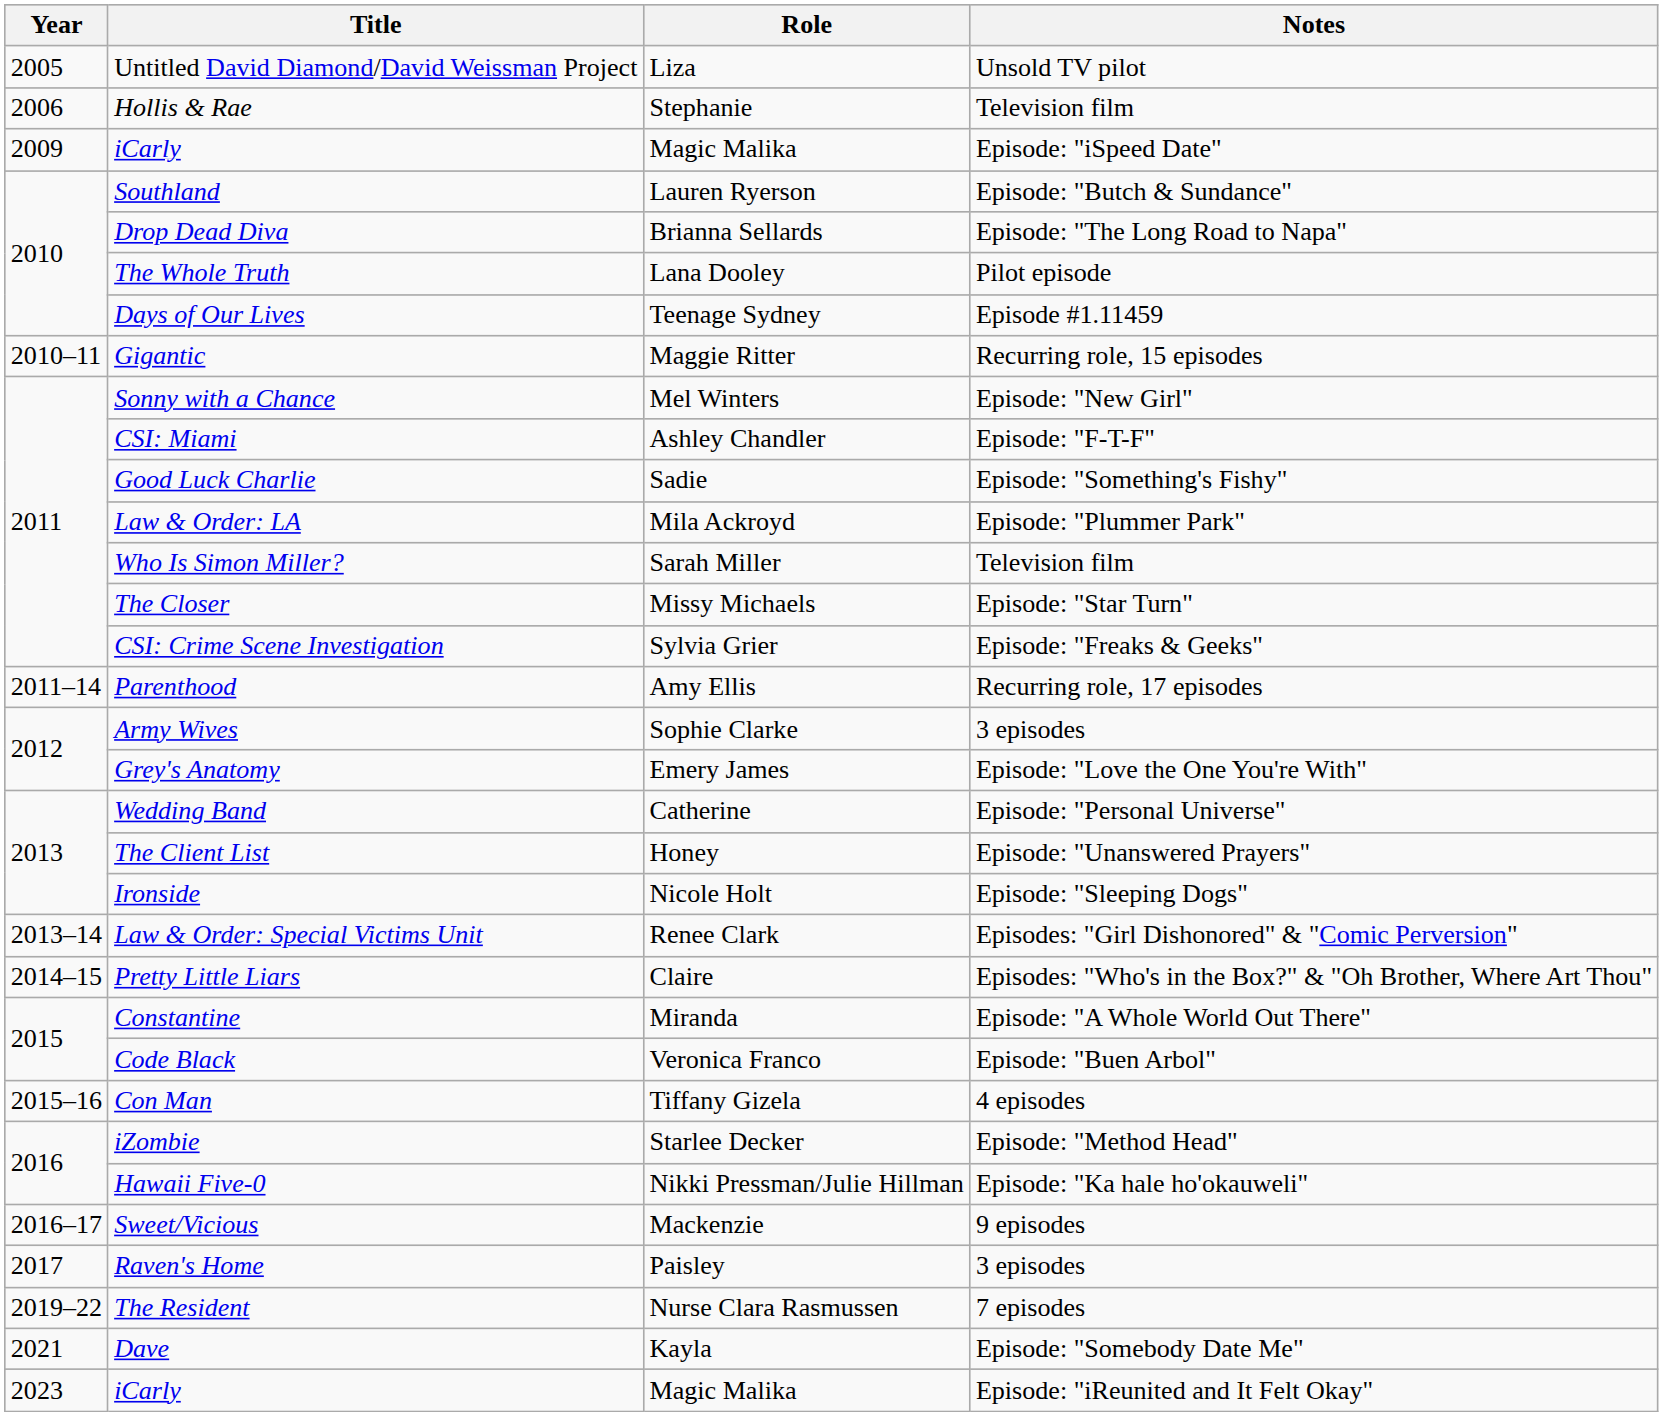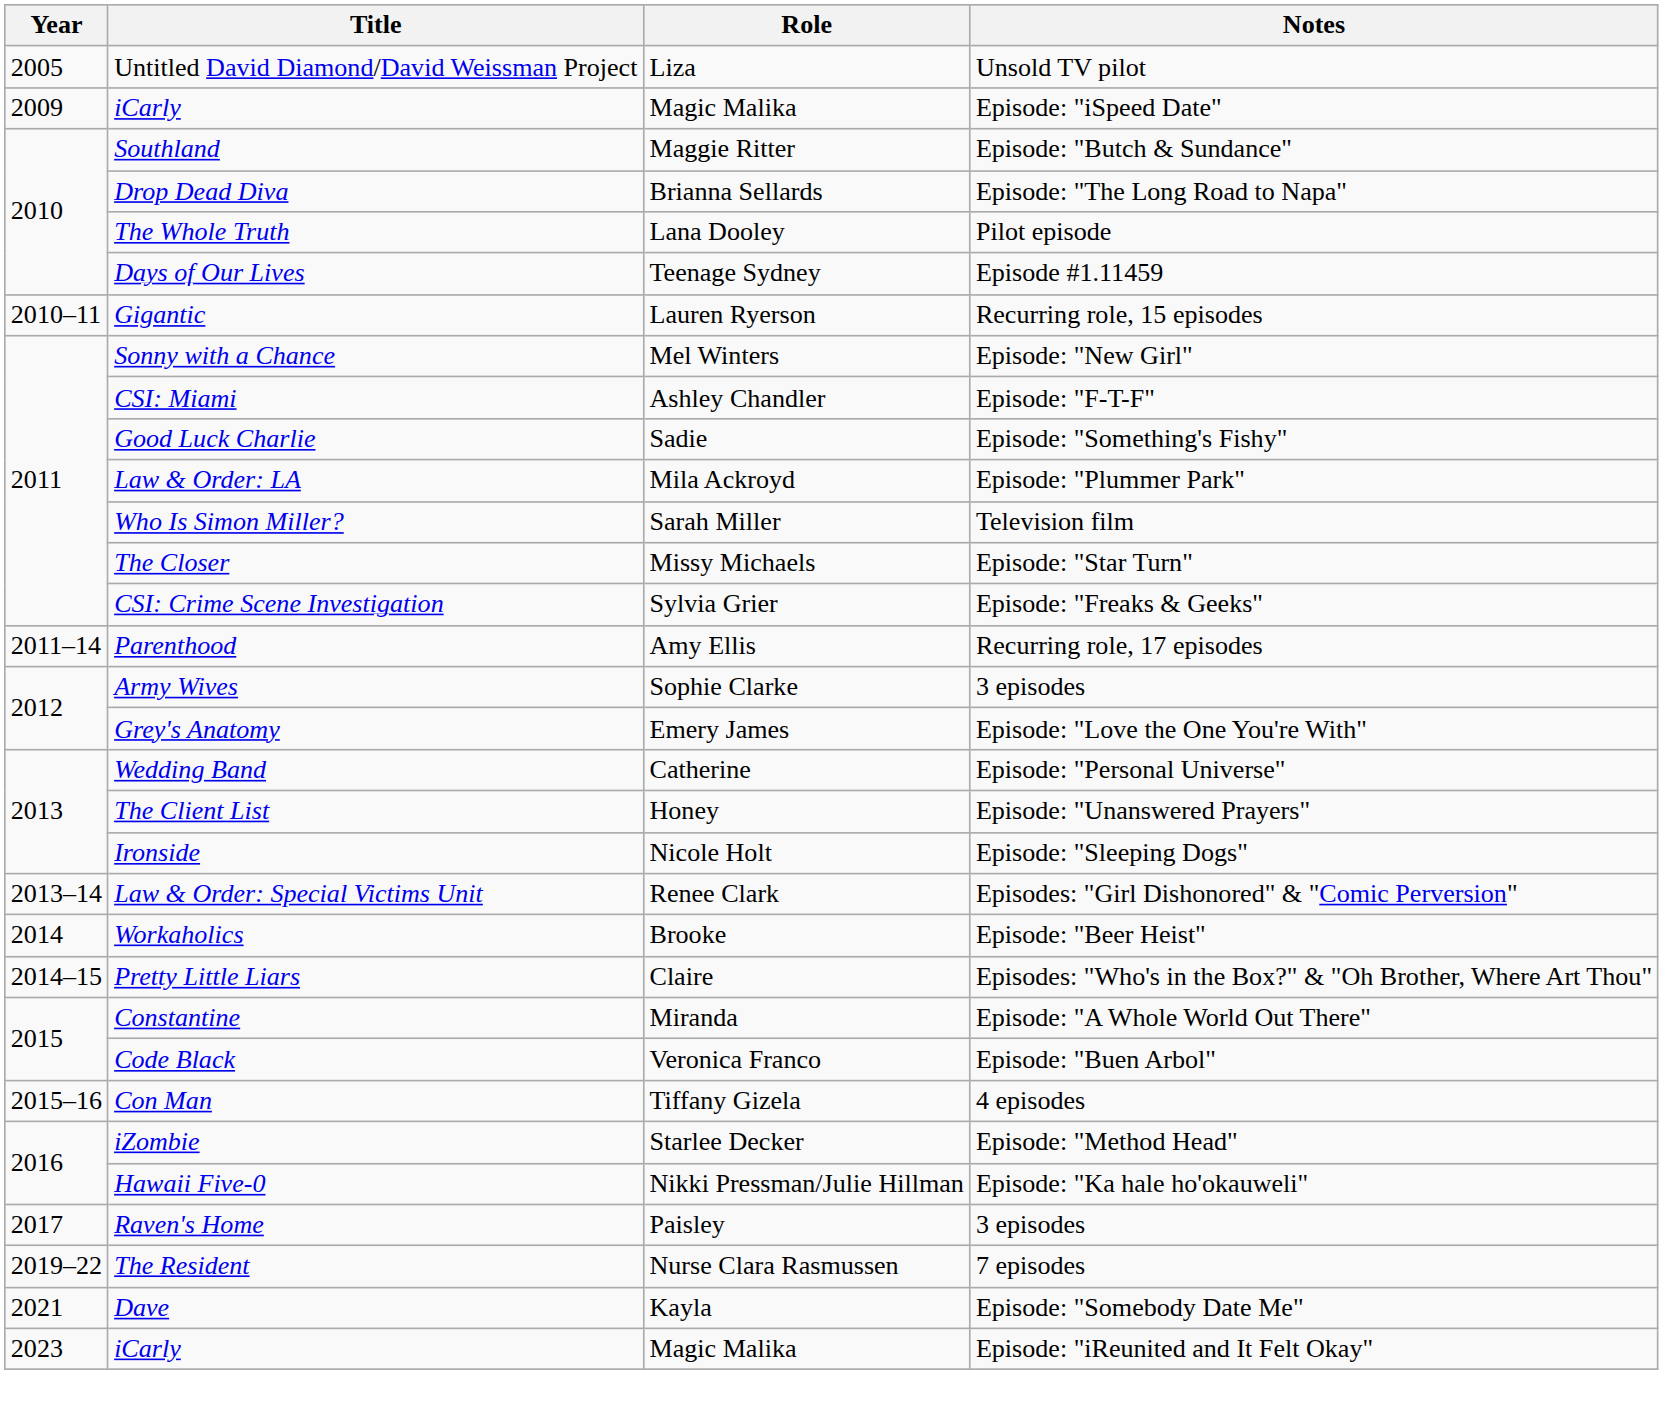 <table class="wikitable">
 <tr>
 <th>Year</th>
 <th>Title</th>
 <th>Role</th>
 <th>Notes</th>
 </tr>
 <tr>
 <td>2005</td>
 <td>Untitled <a href='#'>David Diamond</a>/<a href='#'>David Weissman</a> Project</td>
 <td>Liza</td>
 <td>Unsold TV pilot</td>
 </tr>
 <tr>
-<td>2006</td>
-<td><em>Hollis & Rae</em></td>
-<td>Stephanie</td>
-<td>Television film</td>
-</tr>
-<tr>
 <td>2009</td>
 <td><em><a href='#'>iCarly</a></em></td>
 <td>Magic Malika</td>
 <td>Episode: "iSpeed Date"</td>
 </tr>
 <tr>
 <td rowspan=4>2010</td>
 <td><em><a href='#'>Southland</a></em></td>
-<td>Lauren Ryerson</td>
+<td>Maggie Ritter</td>
 <td>Episode: "Butch & Sundance"</td>
 </tr>
 <tr>
 <td><em><a href='#'>Drop Dead Diva</a></em></td>
 <td>Brianna Sellards</td>
 <td>Episode: "The Long Road to Napa"</td>
 </tr>
 <tr>
 <td><em><a href='#'>The Whole Truth</a></em></td>
 <td>Lana Dooley</td>
 <td>Pilot episode</td>
 </tr>
 <tr>
 <td><em><a href='#'>Days of Our Lives</a></em></td>
 <td>Teenage Sydney</td>
 <td>Episode #1.11459</td>
 </tr>
 <tr>
 <td>2010–11</td>
 <td><em><a href='#'>Gigantic</a></em></td>
-<td>Maggie Ritter</td>
+<td>Lauren Ryerson</td>
 <td>Recurring role, 15 episodes</td>
 </tr>
 <tr>
 <td rowspan=7>2011</td>
 <td><em><a href='#'>Sonny with a Chance</a></em></td>
 <td>Mel Winters</td>
 <td>Episode: "New Girl"</td>
 </tr>
 <tr>
 <td><em><a href='#'>CSI: Miami</a></em></td>
 <td>Ashley Chandler</td>
 <td>Episode: "F-T-F"</td>
 </tr>
 <tr>
 <td><em><a href='#'>Good Luck Charlie</a></em></td>
 <td>Sadie</td>
 <td>Episode: "Something's Fishy"</td>
 </tr>
 <tr>
 <td><em><a href='#'>Law & Order: LA</a></em></td>
 <td>Mila Ackroyd</td>
 <td>Episode: "Plummer Park"</td>
 </tr>
 <tr>
 <td><em><a href='#'>Who Is Simon Miller?</a></em></td>
 <td>Sarah Miller</td>
 <td>Television film</td>
 </tr>
 <tr>
 <td><em><a href='#'>The Closer</a></em></td>
 <td>Missy Michaels</td>
 <td>Episode: "Star Turn"</td>
 </tr>
 <tr>
 <td><em><a href='#'>CSI: Crime Scene Investigation</a></em></td>
 <td>Sylvia Grier</td>
 <td>Episode: "Freaks & Geeks"</td>
 </tr>
 <tr>
 <td>2011–14</td>
 <td><em><a href='#'>Parenthood</a></em></td>
 <td>Amy Ellis</td>
 <td>Recurring role, 17 episodes</td>
 </tr>
 <tr>
 <td rowspan=2>2012</td>
 <td><em><a href='#'>Army Wives</a></em></td>
 <td>Sophie Clarke</td>
 <td>3 episodes</td>
 </tr>
 <tr>
 <td><em><a href='#'>Grey's Anatomy</a></em></td>
 <td>Emery James</td>
 <td>Episode: "Love the One You're With"</td>
 </tr>
 <tr>
 <td rowspan=3>2013</td>
 <td><em><a href='#'>Wedding Band</a></em></td>
 <td>Catherine</td>
 <td>Episode: "Personal Universe"</td>
 </tr>
 <tr>
 <td><em><a href='#'>The Client List</a></em></td>
 <td>Honey</td>
 <td>Episode: "Unanswered Prayers"</td>
 </tr>
 <tr>
 <td><em><a href='#'>Ironside</a></em></td>
 <td>Nicole Holt</td>
 <td>Episode: "Sleeping Dogs"</td>
 </tr>
 <tr>
 <td>2013–14</td>
 <td><em><a href='#'>Law & Order: Special Victims Unit</a></em></td>
 <td>Renee Clark</td>
 <td>Episodes: "Girl Dishonored" & "<a href='#'>Comic Perversion</a>"</td>
 </tr>
 <tr>
+<td>2014</td>
+<td><em><a href='#'>Workaholics</a></em></td>
+<td>Brooke</td>
+<td>Episode: "Beer Heist"</td>
+</tr>
+<tr>
 <td>2014–15</td>
 <td><em><a href='#'>Pretty Little Liars</a></em></td>
 <td>Claire</td>
 <td>Episodes: "Who's in the Box?" & "Oh Brother, Where Art Thou"</td>
 </tr>
 <tr>
 <td rowspan=2>2015</td>
 <td><em><a href='#'>Constantine</a></em></td>
 <td>Miranda</td>
 <td>Episode: "A Whole World Out There"</td>
 </tr>
 <tr>
 <td><em><a href='#'>Code Black</a></em></td>
 <td>Veronica Franco</td>
 <td>Episode: "Buen Arbol"</td>
 </tr>
 <tr>
 <td>2015–16</td>
 <td><em><a href='#'>Con Man</a></em></td>
 <td>Tiffany Gizela</td>
 <td>4 episodes</td>
 </tr>
 <tr>
 <td rowspan=2>2016</td>
 <td><em><a href='#'>iZombie</a></em></td>
 <td>Starlee Decker</td>
 <td>Episode: "Method Head"</td>
 </tr>
 <tr>
 <td><em><a href='#'>Hawaii Five-0</a></em></td>
 <td>Nikki Pressman/Julie Hillman</td>
 <td>Episode: "Ka hale ho'okauweli"</td>
 </tr>
 <tr>
-<td>2016–17</td>
-<td><em><a href='#'>Sweet/Vicious</a></em></td>
-<td>Mackenzie</td>
-<td>9 episodes</td>
-</tr>
-<tr>
 <td>2017</td>
 <td><em><a href='#'>Raven's Home</a></em></td>
 <td>Paisley</td>
 <td>3 episodes</td>
 </tr>
 <tr>
 <td>2019–22</td>
 <td><em><a href='#'>The Resident</a></em></td>
 <td>Nurse Clara Rasmussen</td>
 <td>7 episodes</td>
 </tr>
 <tr>
 <td>2021</td>
 <td><em><a href='#'>Dave</a></em></td>
 <td>Kayla</td>
 <td>Episode: "Somebody Date Me"</td>
 </tr>
 <tr>
 <td>2023</td>
 <td><em><a href='#'>iCarly</a></em></td>
 <td>Magic Malika</td>
 <td>Episode: "iReunited and It Felt Okay"</td>
 </tr>
 </table>
